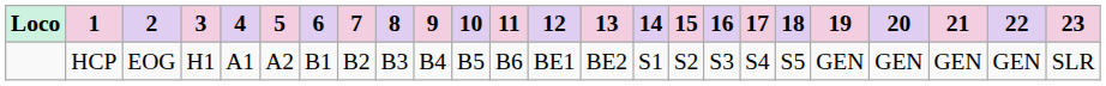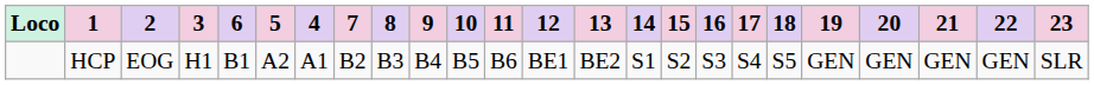 <table class="wikitable plainrowheaders unsortable" style="text-align:center">
 <tr>
 <th scope="col" rowspan="1" style="background:#CEF2E0;">Loco</th>
 <th scope="col" rowspan="1" style="background:#F2CEE0;">1</th>
 <th scope="col" rowspan="1" style="background:#E0CEF2;">2</th>
 <th scope="col" rowspan="1" style="background:#F2CEE0;">3</th>
+<th scope="col" rowspan="1" style="background:#E0CEF2;">6</th>
+<th scope="col" rowspan="1" style="background:#F2CEE0;">5</th>
 <th scope="col" rowspan="1" style="background:#E0CEF2;">4</th>
-<th scope="col" rowspan="1" style="background:#F2CEE0;">5</th>
-<th scope="col" rowspan="1" style="background:#E0CEF2;">6</th>
 <th scope="col" rowspan="1" style="background:#F2CEE0;">7</th>
 <th scope="col" rowspan="1" style="background:#E0CEF2;">8</th>
 <th scope="col" rowspan="1" style="background:#F2CEE0;">9</th>
 <th scope="col" rowspan="1" style="background:#E0CEF2;">10</th>
 <th scope="col" rowspan="1" style="background:#F2CEE0;">11</th>
 <th scope="col" rowspan="1" style="background:#E0CEF2;">12</th>
 <th scope="col" rowspan="1" style="background:#F2CEE0;">13</th>
 <th scope="col" rowspan="1" style="background:#E0CEF2;">14</th>
 <th scope="col" rowspan="1" style="background:#F2CEE0;">15</th>
 <th scope="col" rowspan="1" style="background:#E0CEF2;">16</th>
 <th scope="col" rowspan="1" style="background:#F2CEE0;">17</th>
 <th scope="col" rowspan="1" style="background:#E0CEF2;">18</th>
 <th scope="col" rowspan="1" style="background:#F2CEE0;">19</th>
 <th scope="col" rowspan="1" style="background:#E0CEF2;">20</th>
 <th scope="col" rowspan="1" style="background:#F2CEE0;">21</th>
 <th scope="col" rowspan="1" style="background:#E0CEF2;">22</th>
 <th scope="col" rowspan="1" style="background:#F2CEE0;">23</th>
 </tr>
 <tr>
 <td></td>
 <td>HCP</td>
 <td>EOG</td>
 <td>H1</td>
+<td>B1</td>
+<td>A2</td>
 <td>A1</td>
-<td>A2</td>
-<td>B1</td>
 <td>B2</td>
 <td>B3</td>
 <td>B4</td>
 <td>B5</td>
 <td>B6</td>
 <td>BE1</td>
 <td>BE2</td>
 <td>S1</td>
 <td>S2</td>
 <td>S3</td>
 <td>S4</td>
 <td>S5</td>
 <td>GEN</td>
 <td>GEN</td>
 <td>GEN</td>
 <td>GEN</td>
 <td>SLR</td>
 </tr>
 </table>
